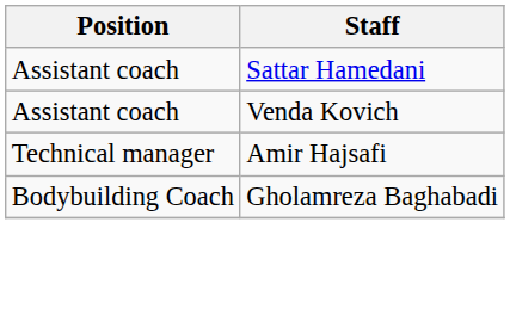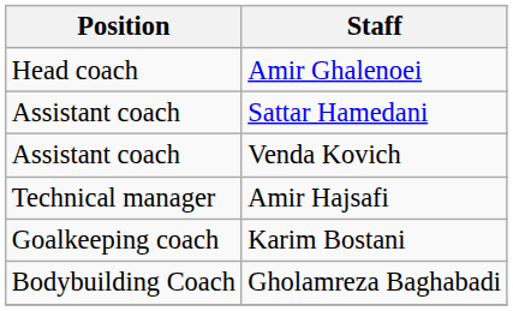 <table class="wikitable">
 <tr>
 <th>Position</th>
 <th>Staff</th>
+</tr>
+<tr>
+<td>Head coach</td>
+<td> <a href='#'>Amir Ghalenoei</a></td>
 </tr>
 <tr>
 <td>Assistant coach</td>
 <td> <a href='#'>Sattar Hamedani</a></td>
 </tr>
 <tr>
 <td>Assistant coach</td>
 <td> Venda Kovich</td>
 </tr>
 <tr>
 <td>Technical manager</td>
 <td> Amir Hajsafi</td>
 </tr>
 <tr>
+<td>Goalkeeping coach</td>
+<td> Karim Bostani</td>
+</tr>
+<tr>
 <td>Bodybuilding Coach</td>
 <td> Gholamreza Baghabadi</td>
 </tr>
 <tr>
 </tr>
 </table>
